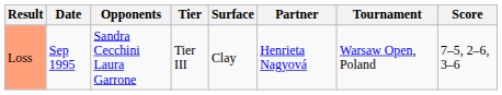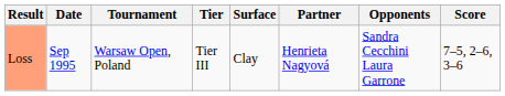 <table class="sortable wikitable">
 <tr>
 <th>Result</th>
 <th>Date</th>
-<th>Opponents</th>
+<th>Tournament</th>
 <th>Tier</th>
 <th>Surface</th>
 <th>Partner</th>
-<th>Tournament</th>
+<th>Opponents</th>
 <th class="unsortable">Score</th>
 </tr>
 <tr>
 <td style="background:#FFA07A;">Loss</td>
 <td><a href='#'>Sep 1995</a></td>
-<td> <a href='#'>Sandra Cecchini</a> <br>  <a href='#'>Laura Garrone</a></td>
+<td><a href='#'>Warsaw Open</a>, Poland</td>
 <td>Tier III</td>
 <td>Clay</td>
 <td> <a href='#'>Henrieta Nagyová</a></td>
-<td><a href='#'>Warsaw Open</a>, Poland</td>
+<td> <a href='#'>Sandra Cecchini</a> <br>  <a href='#'>Laura Garrone</a></td>
 <td>7–5, 2–6, 3–6</td>
 </tr>
 </table>
